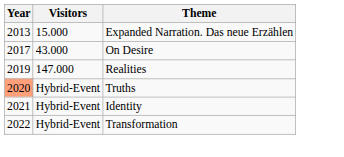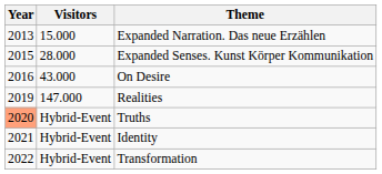 <table class="wikitable">
 <tr>
 <th>Year</th>
 <th>Visitors</th>
 <th>Theme</th>
 </tr>
 <tr>
 <td>2013</td>
 <td>15.000</td>
 <td>Expanded Narration. Das neue Erzählen</td>
 </tr>
 <tr>
-<td>2017</td>
+<td>2015</td>
+<td>28.000</td>
+<td>Expanded Senses. Kunst Körper Kommunikation</td>
+</tr>
+<tr>
+<td>2016</td>
 <td>43.000</td>
 <td>On Desire</td>
 </tr>
 <tr>
 <td>2019</td>
 <td>147.000</td>
 <td>Realities</td>
 </tr>
 <tr>
 <td style="background: lightsalmon;">2020</td>
 <td>Hybrid-Event</td>
 <td>Truths</td>
 </tr>
 <tr>
 <td>2021</td>
 <td>Hybrid-Event</td>
 <td>Identity</td>
 </tr>
 <tr>
 <td>2022</td>
 <td>Hybrid-Event</td>
 <td>Transformation</td>
 </tr>
 </table>
